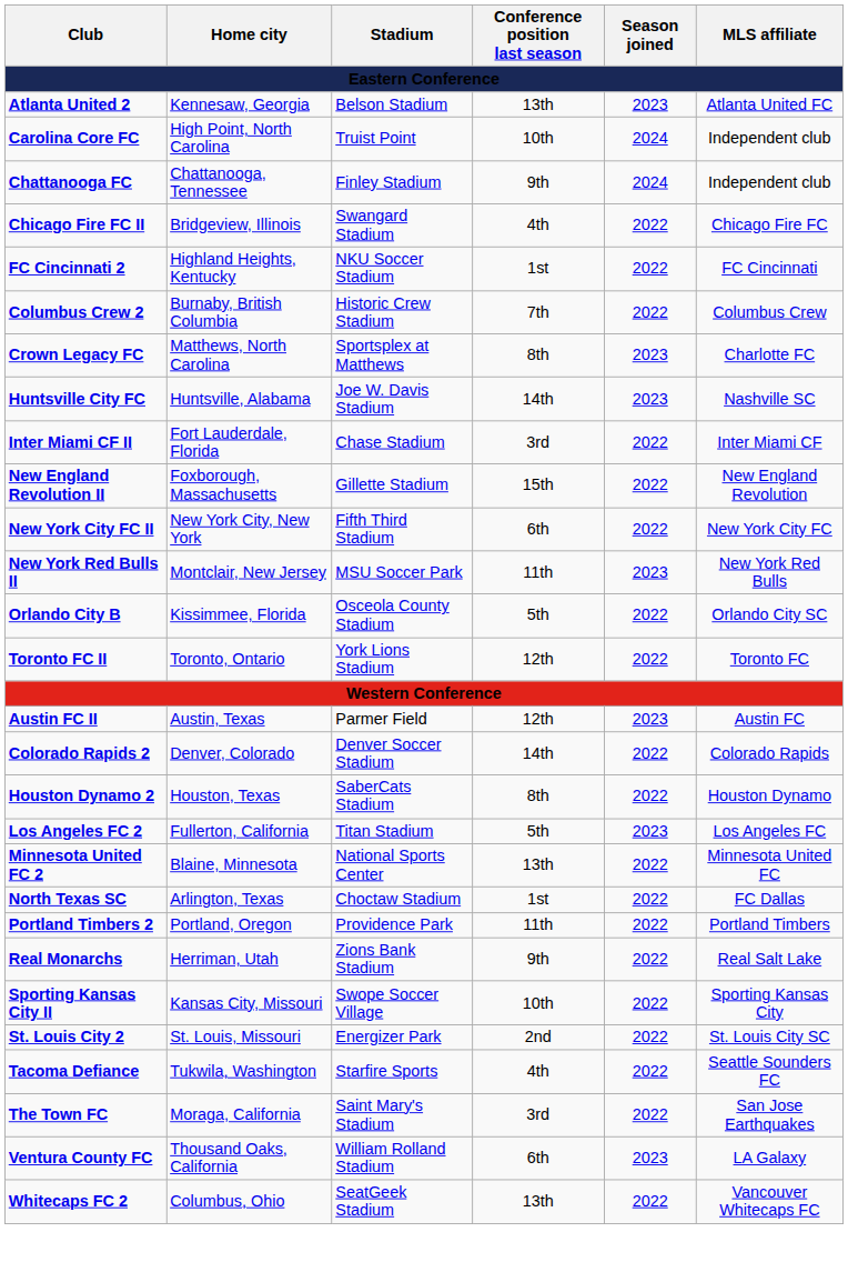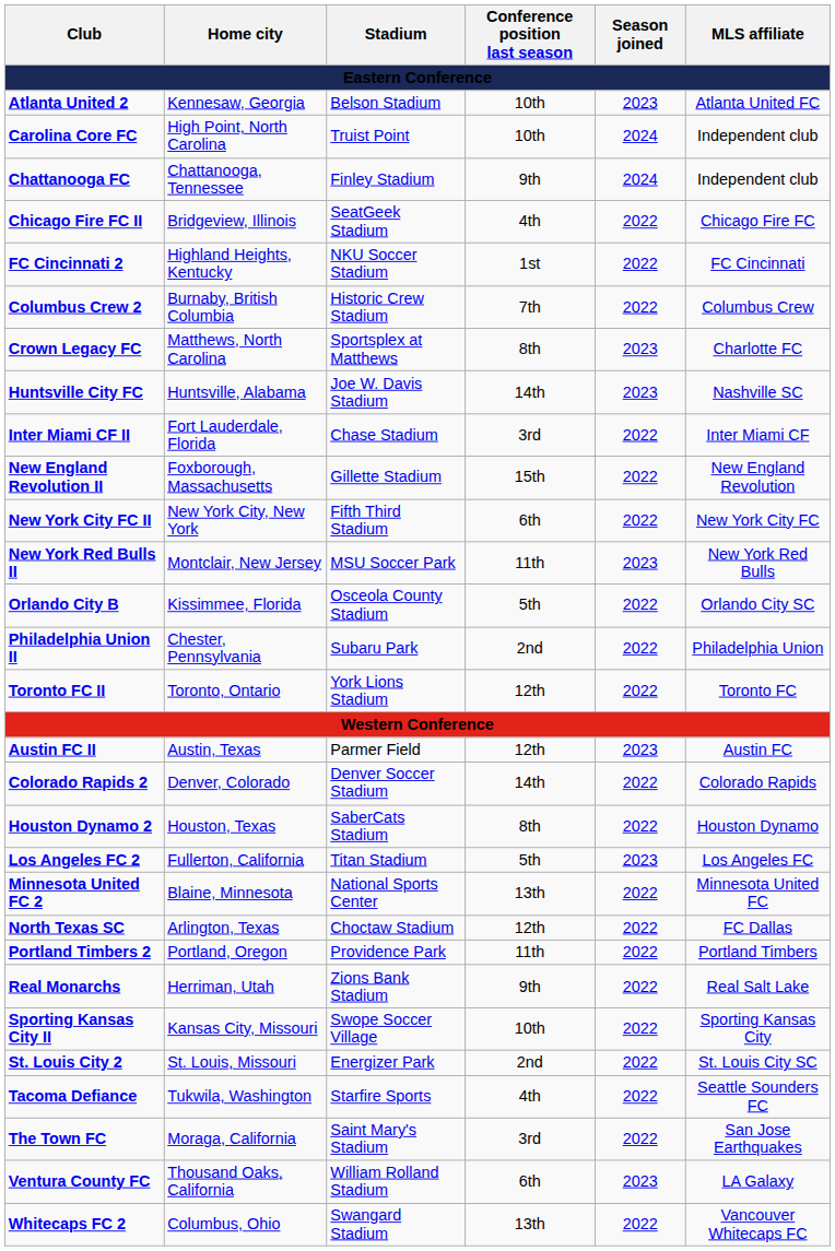 <table class="wikitable sortable"  width=95% style="font-size:100%">
 <tr>
 <th>Club</th>
 <th>Home city</th>
 <th>Stadium</th>
 <th>Conference position<br><a href='#'>last season</a></th>
 <th>Season joined</th>
 <th>MLS affiliate</th>
 </tr>
 <tr>
 <th style="background:#192857;" colspan="6"><span>Eastern Conference</span></th>
 </tr>
 <tr>
 <td style="text-align:left;"><strong><a href='#'>Atlanta United 2</a></strong></td>
 <td><a href='#'>Kennesaw, Georgia</a></td>
 <td><a href='#'>Belson Stadium</a></td>
-<td align=center>13th</td>
+<td align=center>10th</td>
 <td align=center><a href='#'>2023</a></td>
 <td align=center><a href='#'>Atlanta United FC</a></td>
 </tr>
 <tr>
 <td style="text-align:left;"><strong><a href='#'>Carolina Core FC</a></strong></td>
 <td><a href='#'>High Point, North Carolina</a></td>
 <td><a href='#'>Truist Point</a></td>
 <td align=center>10th</td>
 <td align=center><a href='#'>2024</a></td>
 <td align=center>Independent club</td>
 </tr>
 <tr>
 <td style="text-align:left;"><strong><a href='#'>Chattanooga FC</a></strong></td>
 <td><a href='#'>Chattanooga, Tennessee</a></td>
 <td><a href='#'>Finley Stadium</a></td>
 <td align=center>9th</td>
 <td align=center><a href='#'>2024</a></td>
 <td align=center>Independent club</td>
 </tr>
 <tr>
 <td style="text-align:left;"><strong><a href='#'>Chicago Fire FC II</a></strong></td>
 <td><a href='#'>Bridgeview, Illinois</a></td>
-<td><a href='#'>Swangard Stadium</a></td>
+<td><a href='#'>SeatGeek Stadium</a></td>
 <td align=center>4th</td>
 <td align=center><a href='#'>2022</a></td>
 <td align=center><a href='#'>Chicago Fire FC</a></td>
 </tr>
 <tr>
 <td style="text-align:left;"><strong><a href='#'>FC Cincinnati 2</a></strong></td>
 <td><a href='#'>Highland Heights, Kentucky</a></td>
 <td><a href='#'>NKU Soccer Stadium</a></td>
 <td align=center>1st</td>
 <td align=center><a href='#'>2022</a></td>
 <td align=center><a href='#'>FC Cincinnati</a></td>
 </tr>
 <tr>
 <td style="text-align:left;"><strong><a href='#'>Columbus Crew 2</a></strong></td>
 <td><a href='#'>Burnaby, British Columbia</a></td>
 <td><a href='#'>Historic Crew Stadium</a></td>
 <td align=center>7th</td>
 <td align=center><a href='#'>2022</a></td>
 <td align=center><a href='#'>Columbus Crew</a></td>
 </tr>
 <tr>
 <td style="text-align:left;"><strong><a href='#'>Crown Legacy FC</a></strong></td>
 <td><a href='#'>Matthews, North Carolina</a></td>
 <td><a href='#'>Sportsplex at Matthews</a></td>
 <td align=center>8th</td>
 <td align=center><a href='#'>2023</a></td>
 <td align=center><a href='#'>Charlotte FC</a></td>
 </tr>
 <tr>
 <td style="text-align:left;"><strong><a href='#'>Huntsville City FC</a></strong></td>
 <td><a href='#'>Huntsville, Alabama</a></td>
 <td><a href='#'>Joe W. Davis Stadium</a></td>
 <td align=center>14th</td>
 <td align=center><a href='#'>2023</a></td>
 <td align=center><a href='#'>Nashville SC</a></td>
 </tr>
 <tr>
 <td style="text-align:left;"><strong><a href='#'>Inter Miami CF II</a></strong></td>
 <td><a href='#'>Fort Lauderdale, Florida</a></td>
 <td><a href='#'>Chase Stadium</a></td>
 <td align=center>3rd</td>
 <td align=center><a href='#'>2022</a></td>
 <td align=center><a href='#'>Inter Miami CF</a></td>
 </tr>
 <tr>
 <td style="text-align:left;"><strong><a href='#'>New England Revolution II</a></strong></td>
 <td><a href='#'>Foxborough, Massachusetts</a></td>
 <td><a href='#'>Gillette Stadium</a></td>
 <td align=center>15th</td>
 <td align=center><a href='#'>2022</a></td>
 <td align=center><a href='#'>New England Revolution</a></td>
 </tr>
 <tr>
 <td style="text-align:left;"><strong><a href='#'>New York City FC II</a></strong></td>
 <td><a href='#'>New York City, New York</a></td>
 <td><a href='#'>Fifth Third Stadium</a></td>
 <td align=center>6th</td>
 <td align=center><a href='#'>2022</a></td>
 <td align=center><a href='#'>New York City FC</a></td>
 </tr>
 <tr>
 <td style="text-align:left;"><strong><a href='#'>New York Red Bulls II</a></strong></td>
 <td><a href='#'>Montclair, New Jersey</a></td>
 <td><a href='#'>MSU Soccer Park</a></td>
 <td align=center>11th</td>
 <td align=center><a href='#'>2023</a></td>
 <td align=center><a href='#'>New York Red Bulls</a></td>
 </tr>
 <tr>
 <td style="text-align:left;"><strong><a href='#'>Orlando City B</a></strong></td>
 <td><a href='#'>Kissimmee, Florida</a></td>
 <td><a href='#'>Osceola County Stadium</a></td>
 <td align=center>5th</td>
 <td align=center><a href='#'>2022</a></td>
 <td align=center><a href='#'>Orlando City SC</a></td>
 </tr>
 <tr>
+<td style="text-align:left;"><strong><a href='#'>Philadelphia Union II</a></strong></td>
+<td><a href='#'>Chester, Pennsylvania</a></td>
+<td><a href='#'>Subaru Park</a></td>
+<td align=center>2nd</td>
+<td align=center><a href='#'>2022</a></td>
+<td align=center><a href='#'>Philadelphia Union</a></td>
+</tr>
+<tr>
 <td style="text-align:left;"><strong><a href='#'>Toronto FC II</a></strong></td>
 <td><a href='#'>Toronto, Ontario</a></td>
 <td><a href='#'>York Lions Stadium</a></td>
 <td align=center>12th</td>
 <td align=center><a href='#'>2022</a></td>
 <td align=center><a href='#'>Toronto FC</a></td>
 </tr>
 <tr>
 <th style="background:#E2231A;" colspan="6"><span>Western Conference</span></th>
 </tr>
 <tr>
 <td style="text-align:left;"><strong><a href='#'>Austin FC II</a></strong></td>
 <td><a href='#'>Austin, Texas</a></td>
 <td>Parmer Field</td>
 <td align=center>12th</td>
 <td align=center><a href='#'>2023</a></td>
 <td align=center><a href='#'>Austin FC</a></td>
 </tr>
 <tr>
 <td style="text-align:left;"><strong><a href='#'>Colorado Rapids 2</a></strong></td>
 <td><a href='#'>Denver, Colorado</a></td>
 <td><a href='#'>Denver Soccer Stadium</a></td>
 <td align=center>14th</td>
 <td align=center><a href='#'>2022</a></td>
 <td align=center><a href='#'>Colorado Rapids</a></td>
 </tr>
 <tr>
 <td style="text-align:left;"><strong><a href='#'>Houston Dynamo 2</a></strong></td>
 <td><a href='#'>Houston, Texas</a></td>
 <td><a href='#'>SaberCats Stadium</a></td>
 <td align=center>8th</td>
 <td align=center><a href='#'>2022</a></td>
 <td align=center><a href='#'>Houston Dynamo</a></td>
 </tr>
 <tr>
 <td style="text-align:left;"><strong><a href='#'>Los Angeles FC 2</a></strong></td>
 <td><a href='#'>Fullerton, California</a></td>
 <td><a href='#'>Titan Stadium</a></td>
 <td align=center>5th</td>
 <td align=center><a href='#'>2023</a></td>
 <td align=center><a href='#'>Los Angeles FC</a></td>
 </tr>
 <tr>
 <td style="text-align:left;"><strong><a href='#'>Minnesota United FC 2</a></strong></td>
 <td><a href='#'>Blaine, Minnesota</a></td>
 <td><a href='#'>National Sports Center</a></td>
 <td align=center>13th</td>
 <td align=center><a href='#'>2022</a></td>
 <td align=center><a href='#'>Minnesota United FC</a></td>
 </tr>
 <tr>
 <td style="text-align:left;"><strong><a href='#'>North Texas SC</a></strong></td>
 <td><a href='#'>Arlington, Texas</a></td>
 <td><a href='#'>Choctaw Stadium</a></td>
-<td align=center>1st</td>
+<td align=center>12th</td>
 <td align=center><a href='#'>2022</a></td>
 <td align=center><a href='#'>FC Dallas</a></td>
 </tr>
 <tr>
 <td style="text-align:left;"><strong><a href='#'>Portland Timbers 2</a></strong></td>
 <td><a href='#'>Portland, Oregon</a></td>
 <td><a href='#'>Providence Park</a></td>
 <td align=center>11th</td>
 <td align=center><a href='#'>2022</a></td>
 <td align=center><a href='#'>Portland Timbers</a></td>
 </tr>
 <tr>
 <td style="text-align:left;"><strong><a href='#'>Real Monarchs</a></strong></td>
 <td><a href='#'>Herriman, Utah</a></td>
 <td><a href='#'>Zions Bank Stadium</a></td>
 <td align=center>9th</td>
 <td align=center><a href='#'>2022</a></td>
 <td align=center><a href='#'>Real Salt Lake</a></td>
 </tr>
 <tr>
 <td style="text-align:left;"><strong><a href='#'>Sporting Kansas City II</a></strong></td>
 <td><a href='#'>Kansas City, Missouri</a></td>
 <td><a href='#'>Swope Soccer Village</a></td>
 <td align=center>10th</td>
 <td align=center><a href='#'>2022</a></td>
 <td align=center><a href='#'>Sporting Kansas City</a></td>
 </tr>
 <tr>
 <td style="text-align:left;"><strong><a href='#'>St. Louis City 2</a></strong></td>
 <td><a href='#'>St. Louis, Missouri</a></td>
 <td><a href='#'>Energizer Park</a></td>
 <td align=center>2nd</td>
 <td align=center><a href='#'>2022</a></td>
 <td align=center><a href='#'>St. Louis City SC</a></td>
 </tr>
 <tr>
 <td style="text-align:left;"><strong><a href='#'>Tacoma Defiance</a></strong></td>
 <td><a href='#'>Tukwila, Washington</a></td>
 <td><a href='#'>Starfire Sports</a></td>
 <td align=center>4th</td>
 <td align=center><a href='#'>2022</a></td>
 <td align=center><a href='#'>Seattle Sounders FC</a></td>
 </tr>
 <tr>
 <td style="text-align:left;"><strong><a href='#'>The Town FC</a></strong></td>
 <td><a href='#'>Moraga, California</a></td>
 <td><a href='#'>Saint Mary's Stadium</a></td>
 <td align=center>3rd</td>
 <td align=center><a href='#'>2022</a></td>
 <td align=center><a href='#'>San Jose Earthquakes</a></td>
 </tr>
 <tr>
 <td style="text-align:left;"><strong><a href='#'>Ventura County FC</a></strong></td>
 <td><a href='#'>Thousand Oaks, California</a></td>
 <td><a href='#'>William Rolland Stadium</a></td>
 <td align=center>6th</td>
 <td align=center><a href='#'>2023</a></td>
 <td align=center><a href='#'>LA Galaxy</a></td>
 </tr>
 <tr>
 <td style="text-align:left;"><strong><a href='#'>Whitecaps FC 2</a></strong></td>
 <td><a href='#'>Columbus, Ohio</a></td>
-<td><a href='#'>SeatGeek Stadium</a></td>
+<td><a href='#'>Swangard Stadium</a></td>
 <td align=center>13th</td>
 <td align=center><a href='#'>2022</a></td>
 <td align=center><a href='#'>Vancouver Whitecaps FC</a></td>
 </tr>
 </table>
